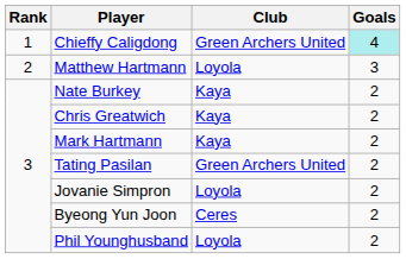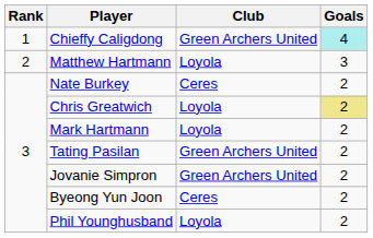 <table class="wikitable" style="text-align:center">
 <tr>
 <th>Rank</th>
 <th>Player</th>
 <th>Club</th>
 <th>Goals</th>
 </tr>
 <tr>
 <td rowspan=>1</td>
 <td align=left> <a href='#'>Chieffy Caligdong</a></td>
 <td align=left><a href='#'>Green Archers United</a></td>
 <td style="background: paleturquoise;">4</td>
 </tr>
 <tr>
 <td rowspan=>2</td>
 <td align=left> <a href='#'>Matthew Hartmann</a></td>
 <td align=left><a href='#'>Loyola</a></td>
 <td>3</td>
 </tr>
 <tr>
 <td rowspan="7">3</td>
 <td align=left> <a href='#'>Nate Burkey</a></td>
-<td align=left><a href='#'>Kaya</a></td>
+<td align=left><a href='#'>Ceres</a></td>
 <td>2</td>
 </tr>
 <tr>
 <td align=left> <a href='#'>Chris Greatwich</a></td>
-<td align=left><a href='#'>Kaya</a></td>
-<td>2</td>
+<td align=left><a href='#'>Loyola</a></td>
+<td style="background: khaki;">2</td>
 </tr>
 <tr>
 <td align=left> <a href='#'>Mark Hartmann</a></td>
-<td align=left><a href='#'>Kaya</a></td>
+<td align=left><a href='#'>Loyola</a></td>
 <td>2</td>
 </tr>
 <tr>
 <td align=left> <a href='#'>Tating Pasilan</a></td>
 <td align=left><a href='#'>Green Archers United</a></td>
 <td>2</td>
 </tr>
 <tr>
 <td align=left> Jovanie Simpron</td>
-<td align=left><a href='#'>Loyola</a></td>
+<td align=left><a href='#'>Green Archers United</a></td>
 <td>2</td>
 </tr>
 <tr>
 <td align=left> Byeong Yun Joon</td>
 <td align=left><a href='#'>Ceres</a></td>
 <td>2</td>
 </tr>
 <tr>
 <td align=left> <a href='#'>Phil Younghusband</a></td>
 <td align=left><a href='#'>Loyola</a></td>
 <td>2</td>
 </tr>
 </table>
